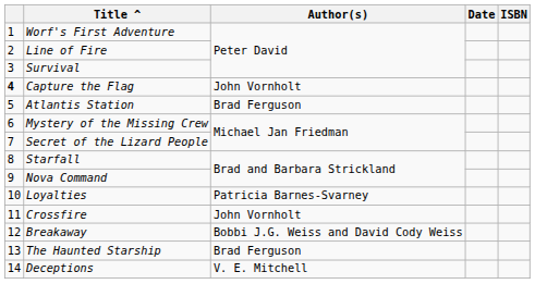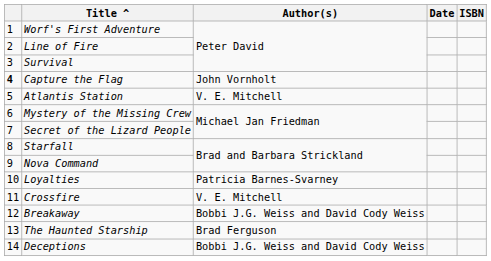 <table class="wikitable">
 <tr>
 <th></th>
 <th>Title ^</th>
 <th>Author(s)</th>
 <th>Date</th>
 <th>ISBN</th>
 </tr>
 <tr>
 <td>1</td>
 <td><em>Worf's First Adventure</em></td>
 <td rowspan="3">Peter David</td>
 <td></td>
 <td></td>
 </tr>
 <tr>
 <td>2</td>
 <td><em>Line of Fire</em></td>
 <td></td>
 <td></td>
 </tr>
 <tr>
 <td>3</td>
 <td><em>Survival</em></td>
 <td></td>
 <td></td>
 </tr>
 <tr>
 <td><strong>4</strong></td>
 <td><em>Capture the Flag</em></td>
 <td>John Vornholt</td>
 <td></td>
 <td></td>
 </tr>
 <tr>
 <td>5</td>
 <td><em>Atlantis Station</em></td>
-<td>Brad Ferguson</td>
+<td>V. E. Mitchell</td>
 <td></td>
 <td></td>
 </tr>
 <tr>
 <td>6</td>
 <td><em>Mystery of the Missing Crew</em></td>
 <td rowspan="2">Michael Jan Friedman</td>
 <td></td>
 <td></td>
 </tr>
 <tr>
 <td>7</td>
 <td><em>Secret of the Lizard People</em></td>
 <td></td>
 <td></td>
 </tr>
 <tr>
 <td>8</td>
 <td><em>Starfall</em></td>
 <td rowspan="2">Brad and Barbara Strickland</td>
 <td></td>
 <td></td>
 </tr>
 <tr>
 <td>9</td>
 <td><em>Nova Command</em></td>
 <td></td>
 <td></td>
 </tr>
 <tr>
 <td>10</td>
 <td><em>Loyalties</em></td>
 <td>Patricia Barnes-Svarney</td>
 <td></td>
 <td></td>
 </tr>
 <tr>
 <td>11</td>
 <td><em>Crossfire</em></td>
-<td>John Vornholt</td>
+<td>V. E. Mitchell</td>
 <td></td>
 <td></td>
 </tr>
 <tr>
 <td>12</td>
 <td><em>Breakaway</em></td>
 <td>Bobbi J.G. Weiss and David Cody Weiss</td>
 <td></td>
 <td></td>
 </tr>
 <tr>
 <td>13</td>
 <td><em>The Haunted Starship</em></td>
 <td>Brad Ferguson</td>
 <td></td>
 <td></td>
 </tr>
 <tr>
 <td>14</td>
 <td><em>Deceptions</em></td>
-<td>V. E. Mitchell</td>
+<td>Bobbi J.G. Weiss and David Cody Weiss</td>
 <td></td>
 <td></td>
 </tr>
 </table>
